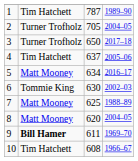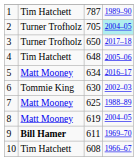 <table class="wikitable">
 <tr>
 </tr>
 <tr>
 <td>1</td>
 <td>Tim Hatchett</td>
 <td>787</td>
 <td style="font-size:80%;"><a href='#'>1989–90</a></td>
 </tr>
 <tr>
 <td>2</td>
 <td>Turner Trofholz</td>
 <td>705</td>
-<td style="font-size:80%;"><a href='#'>2004–05</a></td>
+<td style="background: paleturquoise; font-size:80%;"><a href='#'>2004–05</a></td>
 </tr>
 <tr>
 <td>3</td>
 <td>Turner Trofholz</td>
 <td>650</td>
 <td style="font-size:80%;"><a href='#'>2017–18</a></td>
 </tr>
 <tr>
 <td>4</td>
 <td>Tim Hatchett</td>
-<td>637</td>
+<td>648</td>
 <td style="font-size:80%;"><a href='#'>2005–06</a></td>
 </tr>
 <tr>
 <td>5</td>
 <td><a href='#'>Matt Mooney</a></td>
 <td>634</td>
 <td style="font-size:80%;"><a href='#'>2016–17</a></td>
 </tr>
 <tr>
 <td>6</td>
 <td>Tommie King</td>
 <td>630</td>
 <td style="font-size:80%;"><a href='#'>2002–03</a></td>
 </tr>
 <tr>
 <td>7</td>
 <td><a href='#'>Matt Mooney</a></td>
 <td>625</td>
 <td style="font-size:80%;"><a href='#'>1988–89</a></td>
 </tr>
 <tr>
 <td>8</td>
 <td><a href='#'>Matt Mooney</a></td>
-<td>620</td>
+<td>619</td>
 <td style="font-size:80%;"><a href='#'>2004–05</a></td>
 </tr>
 <tr>
 <td>9</td>
 <td><strong>Bill Hamer</strong></td>
 <td>611</td>
 <td style="font-size:80%;"><a href='#'>1969–70</a></td>
 </tr>
 <tr>
 <td>10</td>
 <td>Tim Hatchett</td>
 <td>608</td>
 <td style="font-size:80%;"><a href='#'>1966–67</a></td>
 </tr>
 </table>
